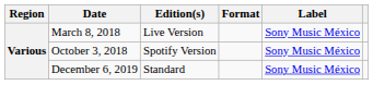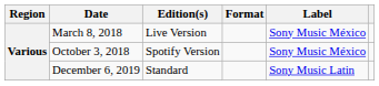 <table class="wikitable plainrowheaders">
 <tr>
 <th scope="col">Region</th>
 <th scope="col">Date</th>
 <th scope="col">Edition(s)</th>
 <th scope="col">Format</th>
 <th scope="col">Label</th>
 <th scope="col"></th>
 </tr>
 <tr>
 <th rowspan="3" scope="row">Various</th>
 <td>March 8, 2018</td>
 <td>Live Version</td>
 <td></td>
 <td><a href='#'>Sony Music México</a></td>
 <td></td>
 </tr>
 <tr>
 <td>October 3, 2018</td>
 <td>Spotify Version</td>
 <td></td>
 <td><a href='#'>Sony Music México</a></td>
 <td></td>
 </tr>
 <tr>
 <td>December 6, 2019</td>
 <td>Standard</td>
 <td></td>
-<td><a href='#'>Sony Music México</a></td>
+<td><a href='#'>Sony Music Latin</a></td>
 <td></td>
 </tr>
 </table>
